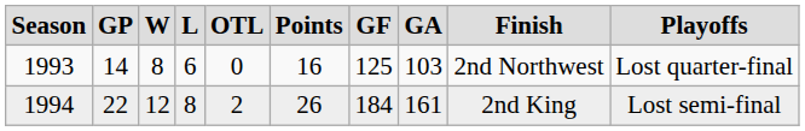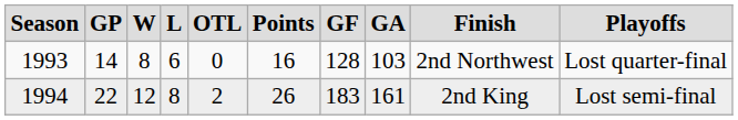 <table class="wikitable">
 <tr align="center"  bgcolor="#dddddd">
 <td><strong>Season</strong></td>
 <td><strong>GP </strong></td>
 <td><strong> W </strong></td>
 <td><strong> L </strong></td>
 <td><strong> OTL </strong></td>
 <td><strong>Points</strong></td>
 <td><strong>GF </strong></td>
 <td><strong>GA </strong></td>
 <td><strong>Finish</strong></td>
 <td><strong>Playoffs</strong></td>
 </tr>
 <tr align="center">
 <td>1993</td>
 <td>14</td>
 <td>8</td>
 <td>6</td>
 <td>0</td>
 <td>16</td>
-<td>125</td>
+<td>128</td>
 <td>103</td>
 <td>2nd Northwest</td>
 <td>Lost quarter-final</td>
 </tr>
 <tr align="center" bgcolor="#eeeeee">
 <td>1994</td>
 <td>22</td>
 <td>12</td>
 <td>8</td>
 <td>2</td>
 <td>26</td>
-<td>184</td>
+<td>183</td>
 <td>161</td>
 <td>2nd King</td>
 <td>Lost semi-final</td>
 </tr>
 </table>
